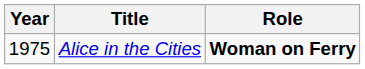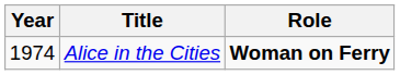 <table class="wikitable plainrowheaders sortable">
 <tr>
 <th scope="col">Year</th>
 <th scope="col">Title</th>
 <th scope="col">Role</th>
 </tr>
 <tr>
-<td>1975</td>
+<td>1974</td>
 <td><em><a href='#'>Alice in the Cities</a></em></td>
 <td><strong>Woman on Ferry</strong></td>
 </tr>
 </table>
